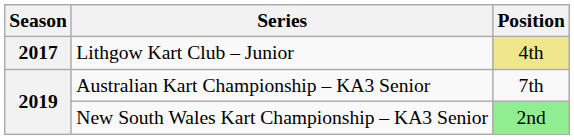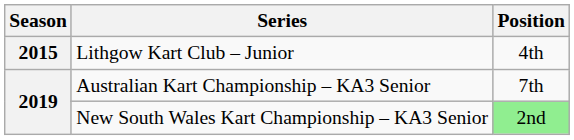 <table class="wikitable" style="font-size: 85%; text-align:center">
 <tr>
 <th>Season</th>
 <th>Series</th>
 <th>Position</th>
 </tr>
 <tr>
-<th>2017</th>
+<th>2015</th>
 <td style="text-align:left">Lithgow Kart Club – Junior</td>
-<td style="background: khaki;">4th</td>
+<td>4th</td>
 </tr>
 <tr>
 <th rowspan=2>2019</th>
 <td style="text-align:left">Australian Kart Championship – KA3 Senior</td>
 <td>7th</td>
 </tr>
 <tr>
 <td style="text-align:left">New South Wales Kart Championship – KA3 Senior</td>
 <td style="background: lightgreen;">2nd</td>
 </tr>
 </table>
